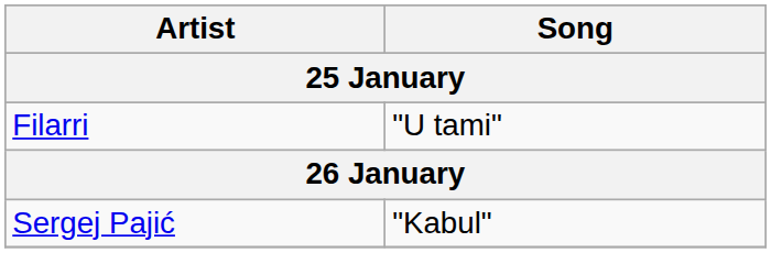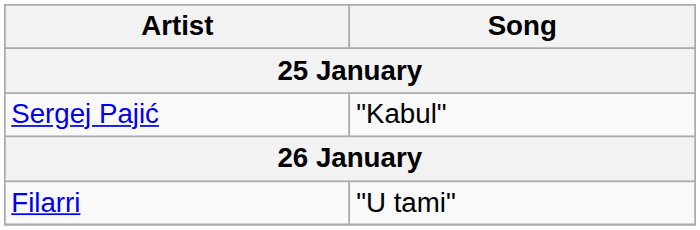 <table class="wikitable">
 <tr>
 <th scope="col" style="width:12em;">Artist</th>
 <th scope="col" style="width:12em;">Song</th>
 </tr>
 <tr>
 <th colspan="2" scope="col">25 January</th>
 </tr>
 <tr>
-<td><a href='#'>Filarri</a></td>
-<td>"U tami"</td>
+<td><a href='#'>Sergej Pajić</a></td>
+<td>"Kabul"</td>
 </tr>
 <tr>
 <th colspan="2" scope="col">26 January</th>
 </tr>
 <tr>
-<td><a href='#'>Sergej Pajić</a></td>
-<td>"Kabul"</td>
+<td><a href='#'>Filarri</a></td>
+<td>"U tami"</td>
 </tr>
 <tr>
 </tr>
 </table>
